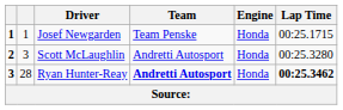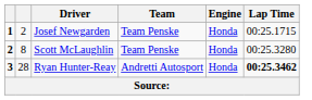 <table class="wikitable" style="font-size:85%;">
 <tr>
 <th></th>
 <th></th>
 <th>Driver</th>
 <th>Team</th>
 <th>Engine</th>
 <th>Lap Time</th>
 </tr>
 <tr>
 <td style="text-align:center;"><strong>1</strong></td>
-<td style="text-align:center;">1</td>
+<td style="text-align:center;">2</td>
 <td> <a href='#'>Josef Newgarden</a></td>
 <td><a href='#'>Team Penske</a></td>
 <td><a href='#'>Honda</a></td>
 <td>00:25.1715</td>
 </tr>
 <tr>
 <td style="text-align:center;"><strong>2</strong></td>
-<td style="text-align:center;">3</td>
+<td style="text-align:center;">8</td>
 <td> <a href='#'>Scott McLaughlin</a> <strong></strong></td>
-<td><a href='#'>Andretti Autosport</a></td>
+<td><a href='#'>Team Penske</a></td>
 <td><a href='#'>Honda</a></td>
 <td>00:25.3280</td>
 </tr>
 <tr>
 <td style="text-align:center;"><strong>3</strong></td>
 <td style="text-align:center;">28</td>
 <td> <a href='#'>Ryan Hunter-Reay</a></td>
-<td><strong><a href='#'>Andretti Autosport</a></strong></td>
+<td><a href='#'>Andretti Autosport</a></td>
 <td><a href='#'>Honda</a></td>
 <td><strong>00:25.3462</strong></td>
 </tr>
 <tr>
 <th colspan="6">Source:</th>
 </tr>
 </table>
